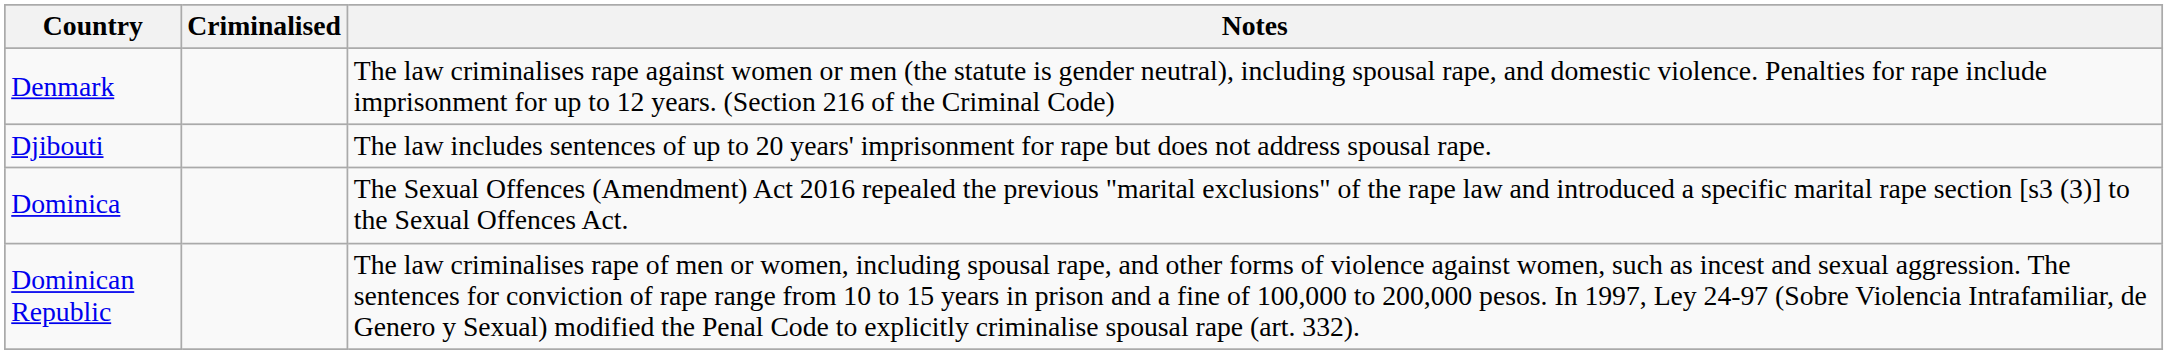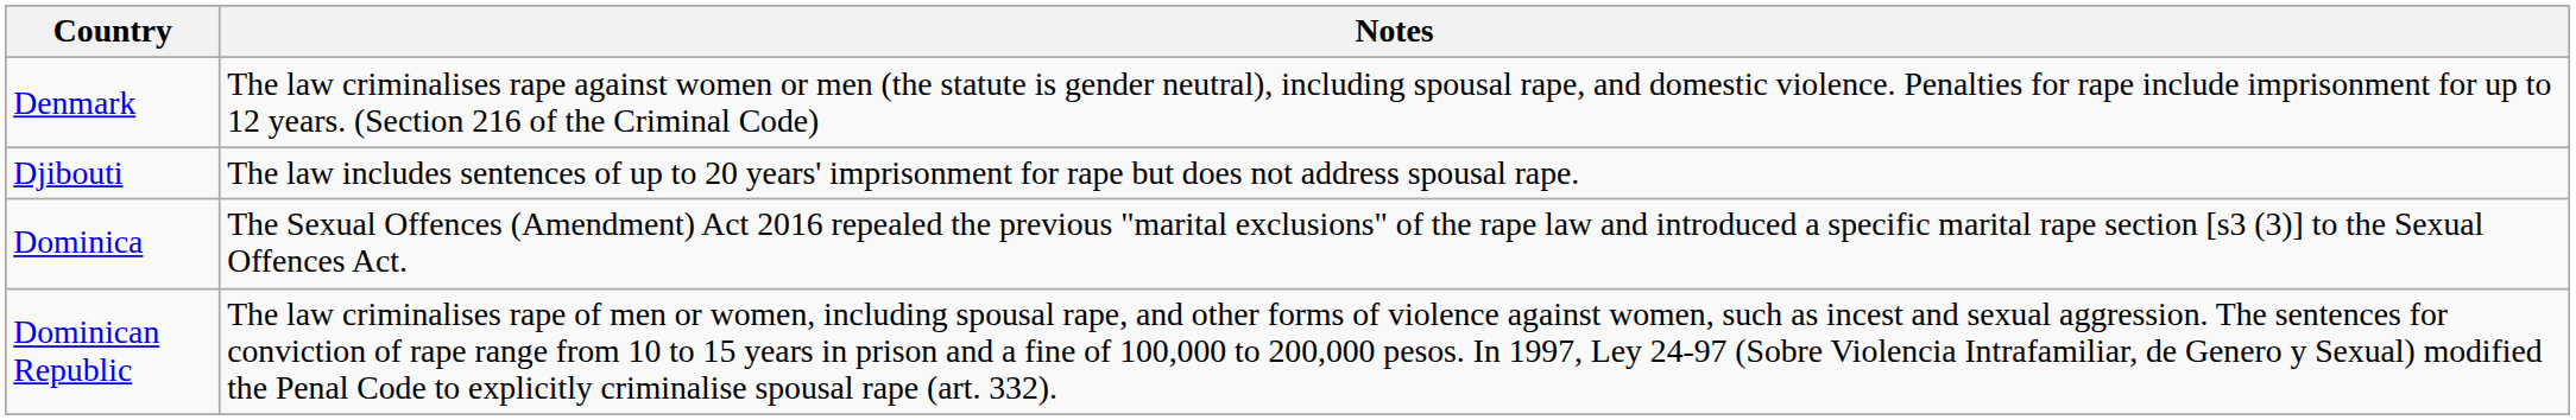 <table class="sortable wikitable">
 <tr>
 <th>Country</th>
-<th>Criminalised</th>
 <th ! class="unsortable">Notes</th>
 </tr>
 <tr>
 <td><a href='#'>Denmark</a></td>
-<td></td>
 <td>The law criminalises rape against women or men (the statute is gender neutral), including spousal rape, and domestic violence. Penalties for rape include imprisonment for up to 12 years. (Section 216 of the Criminal Code)</td>
 </tr>
 <tr>
 <td><a href='#'>Djibouti</a></td>
-<td></td>
 <td>The law includes sentences of up to 20 years' imprisonment for rape but does not address spousal rape.</td>
 </tr>
 <tr>
 <td><a href='#'>Dominica</a></td>
-<td></td>
 <td>The Sexual Offences (Amendment) Act 2016 repealed the previous "marital exclusions" of the rape law and introduced a specific marital rape section [s3 (3)] to the Sexual Offences Act.</td>
 </tr>
 <tr>
 <td><a href='#'>Dominican Republic</a></td>
-<td></td>
 <td>The law criminalises rape of men or women, including spousal rape, and other forms of violence against women, such as incest and sexual aggression. The sentences for conviction of rape range from 10 to 15 years in prison and a fine of 100,000 to 200,000 pesos. In 1997, Ley 24-97 (Sobre Violencia Intrafamiliar, de Genero y Sexual) modified the Penal Code to explicitly criminalise spousal rape (art. 332).</td>
 </tr>
 </table>
